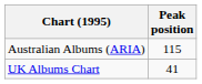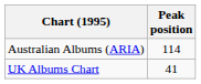 <table class="wikitable">
 <tr>
 <th>Chart (1995)</th>
 <th>Peak<br>position</th>
 </tr>
 <tr>
 <td>Australian Albums (<a href='#'>ARIA</a>)</td>
-<td style="text-align:center;">115</td>
+<td style="text-align:center;">114</td>
 </tr>
 <tr>
 <td><a href='#'>UK Albums Chart</a></td>
 <td style="text-align:center;">41</td>
 </tr>
 </table>
